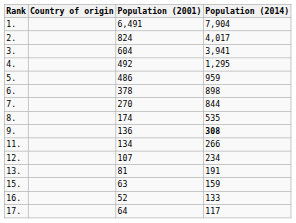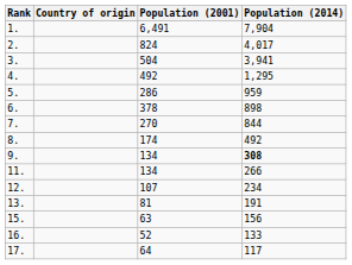 <table class="wikitable sortable">
 <tr>
 <th>Rank</th>
 <th>Country of origin</th>
 <th>Population (2001)</th>
 <th>Population (2014)</th>
 </tr>
 <tr>
 <td>1.</td>
 <td></td>
 <td>6,491</td>
 <td>7,904</td>
 </tr>
 <tr>
 <td>2.</td>
 <td></td>
 <td>824</td>
 <td>4,017</td>
 </tr>
 <tr>
 <td>3.</td>
 <td></td>
-<td>604</td>
+<td>504</td>
 <td>3,941</td>
 </tr>
 <tr>
 <td>4.</td>
 <td></td>
 <td>492</td>
 <td>1,295</td>
 </tr>
 <tr>
 <td>5.</td>
 <td></td>
-<td>486</td>
+<td>286</td>
 <td>959</td>
 </tr>
 <tr>
 <td>6.</td>
 <td></td>
 <td>378</td>
 <td>898</td>
 </tr>
 <tr>
 <td>7.</td>
 <td></td>
 <td>270</td>
 <td>844</td>
 </tr>
 <tr>
 <td>8.</td>
 <td></td>
 <td>174</td>
-<td>535</td>
+<td>492</td>
 </tr>
 <tr>
 <td>9.</td>
 <td></td>
-<td>136</td>
+<td>134</td>
 <td><strong>308</strong></td>
 </tr>
 <tr>
 <td>11.</td>
 <td></td>
 <td>134</td>
 <td>266</td>
 </tr>
 <tr>
 <td>12.</td>
 <td></td>
 <td>107</td>
 <td>234</td>
 </tr>
 <tr>
 <td>13.</td>
 <td></td>
 <td>81</td>
 <td>191</td>
 </tr>
 <tr>
 <td>15.</td>
 <td></td>
 <td>63</td>
-<td>159</td>
+<td>156</td>
 </tr>
 <tr>
 <td>16.</td>
 <td></td>
 <td>52</td>
 <td>133</td>
 </tr>
 <tr>
 <td>17.</td>
 <td></td>
 <td>64</td>
 <td>117</td>
 </tr>
 </table>
